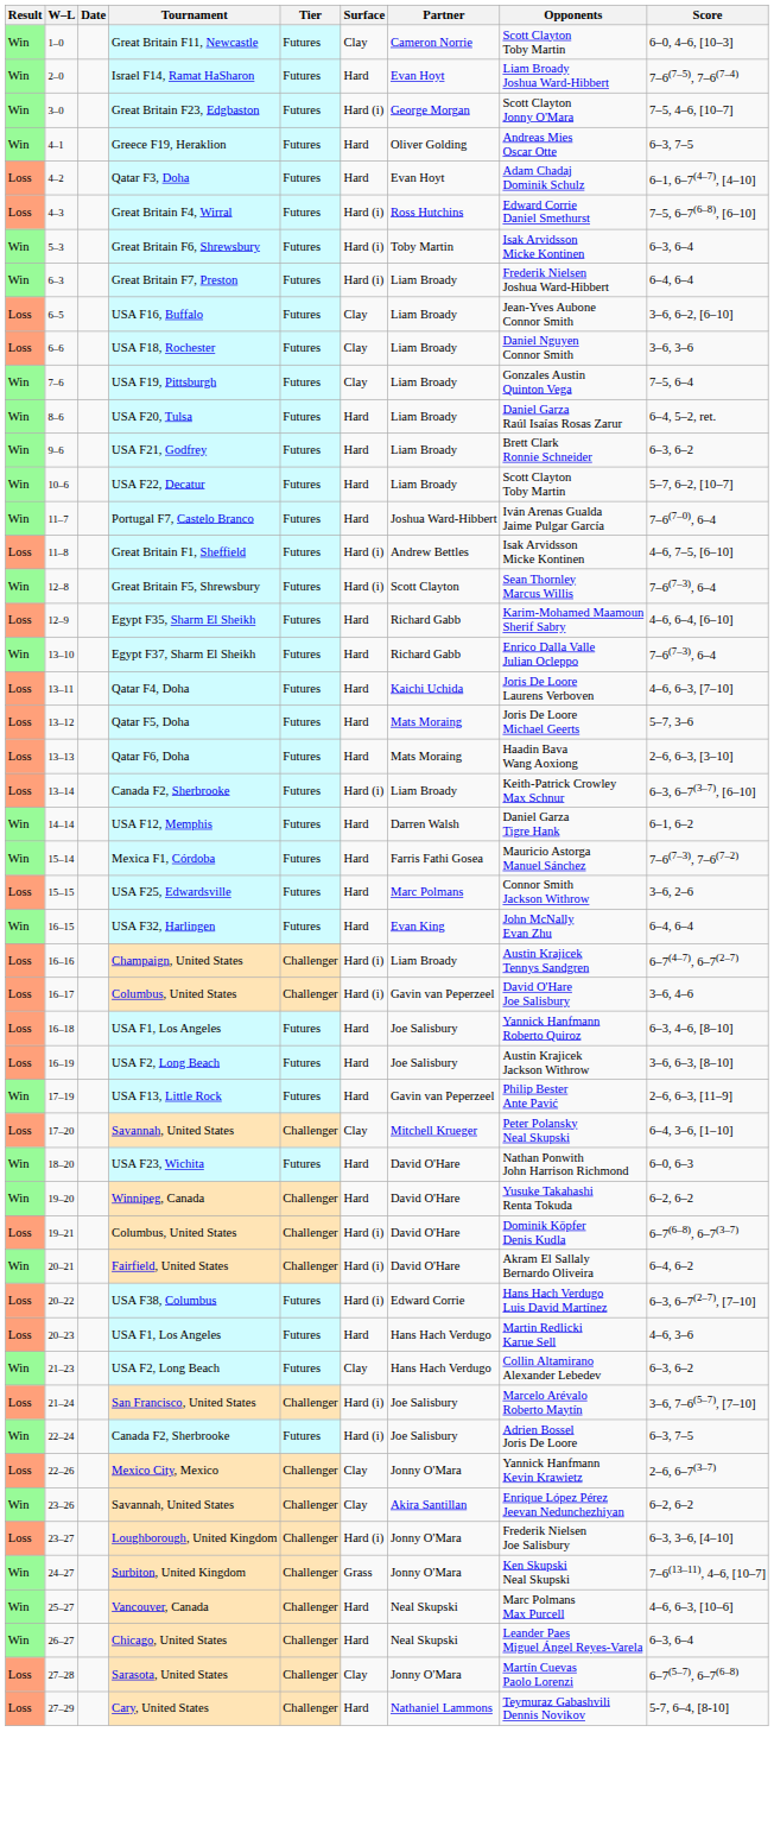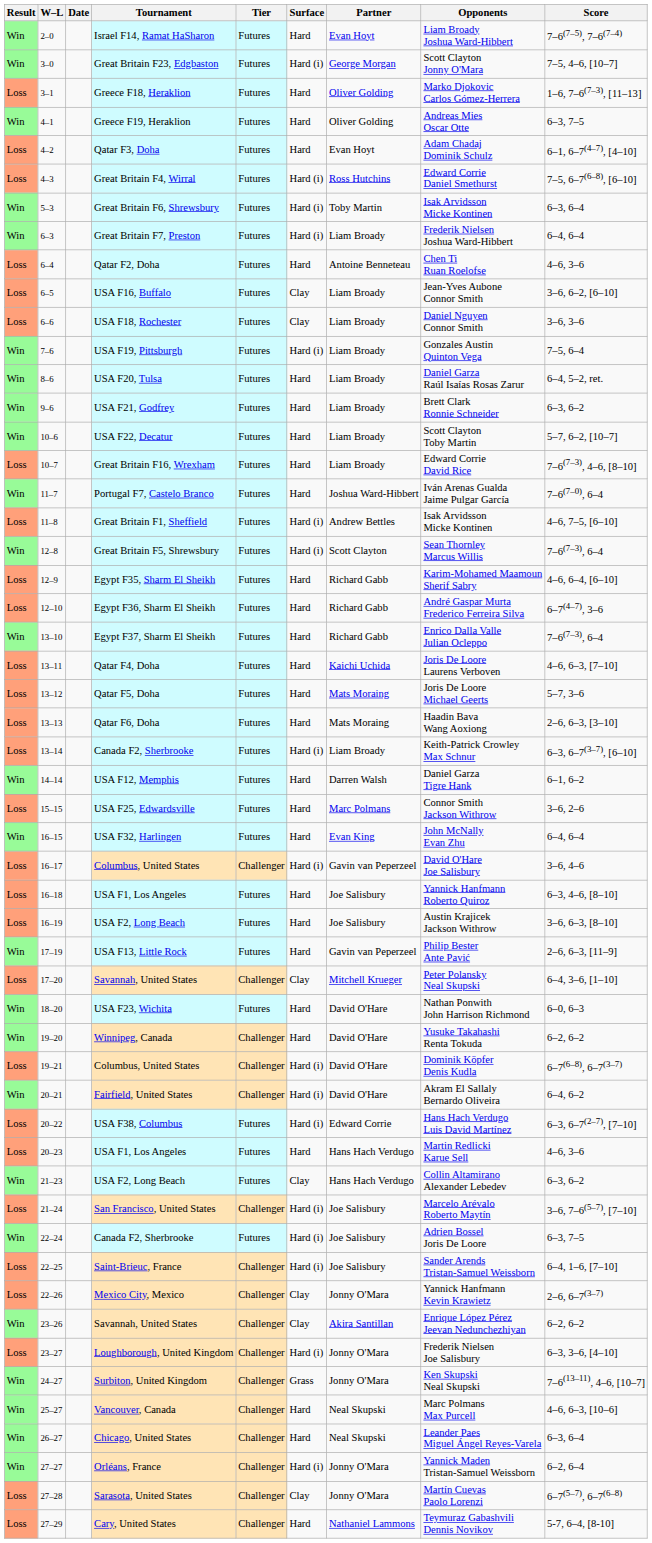 <table class="sortable wikitable">
 <tr>
 <th>Result</th>
 <th class="unsortable">W–L</th>
 <th>Date</th>
 <th>Tournament</th>
 <th>Tier</th>
 <th>Surface</th>
 <th>Partner</th>
 <th>Opponents</th>
 <th class="unsortable">Score</th>
-</tr>
-<tr>
-<td bgcolor=98FB98>Win</td>
-<td><small>1–0</small></td>
-<td></td>
-<td style="background:#cffcff;">Great Britain F11, <a href='#'>Newcastle</a></td>
-<td style="background:#cffcff;">Futures</td>
-<td>Clay</td>
-<td> <a href='#'>Cameron Norrie</a></td>
-<td> <a href='#'>Scott Clayton</a><br> Toby Martin</td>
-<td>6–0, 4–6, [10–3]</td>
 </tr>
 <tr>
 <td bgcolor=98FB98>Win</td>
 <td><small>2–0</small></td>
 <td></td>
 <td style="background:#cffcff;">Israel F14, <a href='#'>Ramat HaSharon</a></td>
 <td style="background:#cffcff;">Futures</td>
 <td>Hard</td>
 <td> <a href='#'>Evan Hoyt</a></td>
 <td> <a href='#'>Liam Broady</a><br> <a href='#'>Joshua Ward-Hibbert</a></td>
 <td>7–6<sup>(7–5)</sup>, 7–6<sup>(7–4)</sup></td>
 </tr>
 <tr>
 <td bgcolor=98FB98>Win</td>
 <td><small>3–0</small></td>
 <td></td>
 <td style="background:#cffcff;">Great Britain F23, <a href='#'>Edgbaston</a></td>
 <td style="background:#cffcff;">Futures</td>
 <td>Hard (i)</td>
 <td> <a href='#'>George Morgan</a></td>
 <td> Scott Clayton<br> <a href='#'>Jonny O'Mara</a></td>
 <td>7–5, 4–6, [10–7]</td>
+</tr>
+<tr>
+<td bgcolor=FFA07A>Loss</td>
+<td><small>3–1</small></td>
+<td></td>
+<td style="background:#cffcff;">Greece F18, <a href='#'>Heraklion</a></td>
+<td style="background:#cffcff;">Futures</td>
+<td>Hard</td>
+<td> <a href='#'>Oliver Golding</a></td>
+<td> <a href='#'>Marko Djokovic</a><br> <a href='#'>Carlos Gómez-Herrera</a></td>
+<td>1–6, 7–6<sup>(7–3)</sup>, [11–13]</td>
 </tr>
 <tr>
 <td bgcolor=98FB98>Win</td>
 <td><small>4–1</small></td>
 <td></td>
 <td style="background:#cffcff;">Greece F19, Heraklion</td>
 <td style="background:#cffcff;">Futures</td>
 <td>Hard</td>
 <td> Oliver Golding</td>
 <td> <a href='#'>Andreas Mies</a><br> <a href='#'>Oscar Otte</a></td>
 <td>6–3, 7–5</td>
 </tr>
 <tr>
 <td bgcolor=FFA07A>Loss</td>
 <td><small>4–2</small></td>
 <td></td>
 <td style="background:#cffcff;">Qatar F3, <a href='#'>Doha</a></td>
 <td style="background:#cffcff;">Futures</td>
 <td>Hard</td>
 <td> Evan Hoyt</td>
 <td> <a href='#'>Adam Chadaj</a><br> <a href='#'>Dominik Schulz</a></td>
 <td>6–1, 6–7<sup>(4–7)</sup>, [4–10]</td>
 </tr>
 <tr>
 <td bgcolor=FFA07A>Loss</td>
 <td><small>4–3</small></td>
 <td></td>
 <td style="background:#cffcff;">Great Britain F4, <a href='#'>Wirral</a></td>
 <td style="background:#cffcff;">Futures</td>
 <td>Hard (i)</td>
 <td> <a href='#'>Ross Hutchins</a></td>
 <td> <a href='#'>Edward Corrie</a><br> <a href='#'>Daniel Smethurst</a></td>
 <td>7–5, 6–7<sup>(6–8)</sup>, [6–10]</td>
 </tr>
 <tr>
 <td bgcolor=98FB98>Win</td>
 <td><small>5–3</small></td>
 <td></td>
 <td style="background:#cffcff;">Great Britain F6, <a href='#'>Shrewsbury</a></td>
 <td style="background:#cffcff;">Futures</td>
 <td>Hard (i)</td>
 <td> Toby Martin</td>
 <td> <a href='#'>Isak Arvidsson</a><br> <a href='#'>Micke Kontinen</a></td>
 <td>6–3, 6–4</td>
 </tr>
 <tr>
 <td bgcolor=98FB98>Win</td>
 <td><small>6–3</small></td>
 <td></td>
 <td style="background:#cffcff;">Great Britain F7, <a href='#'>Preston</a></td>
 <td style="background:#cffcff;">Futures</td>
 <td>Hard (i)</td>
 <td> Liam Broady</td>
 <td> <a href='#'>Frederik Nielsen</a><br> Joshua Ward-Hibbert</td>
 <td>6–4, 6–4</td>
 </tr>
 <tr>
 <td bgcolor=FFA07A>Loss</td>
+<td><small>6–4</small></td>
+<td></td>
+<td style="background:#cffcff;">Qatar F2, Doha</td>
+<td style="background:#cffcff;">Futures</td>
+<td>Hard</td>
+<td> Antoine Benneteau</td>
+<td> <a href='#'>Chen Ti</a><br> <a href='#'>Ruan Roelofse</a></td>
+<td>4–6, 3–6</td>
+</tr>
+<tr>
+<td bgcolor=FFA07A>Loss</td>
 <td><small>6–5</small></td>
 <td></td>
 <td style="background:#cffcff;">USA F16, <a href='#'>Buffalo</a></td>
 <td style="background:#cffcff;">Futures</td>
 <td>Clay</td>
 <td> Liam Broady</td>
 <td> Jean-Yves Aubone<br> Connor Smith</td>
 <td>3–6, 6–2, [6–10]</td>
 </tr>
 <tr>
 <td bgcolor=FFA07A>Loss</td>
 <td><small>6–6</small></td>
 <td></td>
 <td style="background:#cffcff;">USA F18, <a href='#'>Rochester</a></td>
 <td style="background:#cffcff;">Futures</td>
 <td>Clay</td>
 <td> Liam Broady</td>
 <td> <a href='#'>Daniel Nguyen</a><br> Connor Smith</td>
 <td>3–6, 3–6</td>
 </tr>
 <tr>
 <td bgcolor=98FB98>Win</td>
 <td><small>7–6</small></td>
 <td></td>
 <td style="background:#cffcff;">USA F19, <a href='#'>Pittsburgh</a></td>
 <td style="background:#cffcff;">Futures</td>
-<td>Clay</td>
+<td>Hard (i)</td>
 <td> Liam Broady</td>
 <td> Gonzales Austin<br> <a href='#'>Quinton Vega</a></td>
 <td>7–5, 6–4</td>
 </tr>
 <tr>
 <td bgcolor=98FB98>Win</td>
 <td><small>8–6</small></td>
 <td></td>
 <td style="background:#cffcff;">USA F20, <a href='#'>Tulsa</a></td>
 <td style="background:#cffcff;">Futures</td>
 <td>Hard</td>
 <td> Liam Broady</td>
 <td> <a href='#'>Daniel Garza</a><br> Raúl Isaías Rosas Zarur</td>
 <td>6–4, 5–2, ret.</td>
 </tr>
 <tr>
 <td bgcolor=98FB98>Win</td>
 <td><small>9–6</small></td>
 <td></td>
 <td style="background:#cffcff;">USA F21, <a href='#'>Godfrey</a></td>
 <td style="background:#cffcff;">Futures</td>
 <td>Hard</td>
 <td> Liam Broady</td>
 <td> Brett Clark<br> <a href='#'>Ronnie Schneider</a></td>
 <td>6–3, 6–2</td>
 </tr>
 <tr>
 <td bgcolor=98FB98>Win</td>
 <td><small>10–6</small></td>
 <td></td>
 <td style="background:#cffcff;">USA F22, <a href='#'>Decatur</a></td>
 <td style="background:#cffcff;">Futures</td>
 <td>Hard</td>
 <td> Liam Broady</td>
 <td> Scott Clayton<br> Toby Martin</td>
 <td>5–7, 6–2, [10–7]</td>
+</tr>
+<tr>
+<td bgcolor=FFA07A>Loss</td>
+<td><small>10–7</small></td>
+<td></td>
+<td style="background:#cffcff;">Great Britain F16, <a href='#'>Wrexham</a></td>
+<td style="background:#cffcff;">Futures</td>
+<td>Hard</td>
+<td> Liam Broady</td>
+<td> Edward Corrie<br> <a href='#'>David Rice</a></td>
+<td>7–6<sup>(7–3)</sup>, 4–6, [8–10]</td>
 </tr>
 <tr>
 <td bgcolor=98FB98>Win</td>
 <td><small>11–7</small></td>
 <td></td>
 <td style="background:#cffcff;">Portugal F7, <a href='#'>Castelo Branco</a></td>
 <td style="background:#cffcff;">Futures</td>
 <td>Hard</td>
 <td> Joshua Ward-Hibbert</td>
 <td> Iván Arenas Gualda<br> Jaime Pulgar García</td>
 <td>7–6<sup>(7–0)</sup>, 6–4</td>
 </tr>
 <tr>
 <td bgcolor=FFA07A>Loss</td>
 <td><small>11–8</small></td>
 <td></td>
 <td style="background:#cffcff;">Great Britain F1, <a href='#'>Sheffield</a></td>
 <td style="background:#cffcff;">Futures</td>
 <td>Hard (i)</td>
 <td> Andrew Bettles</td>
 <td> Isak Arvidsson<br> Micke Kontinen</td>
 <td>4–6, 7–5, [6–10]</td>
 </tr>
 <tr>
 <td bgcolor=98FB98>Win</td>
 <td><small>12–8</small></td>
 <td></td>
 <td style="background:#cffcff;">Great Britain F5, Shrewsbury</td>
 <td style="background:#cffcff;">Futures</td>
 <td>Hard (i)</td>
 <td> Scott Clayton</td>
 <td> <a href='#'>Sean Thornley</a> <br>  <a href='#'>Marcus Willis</a></td>
 <td>7–6<sup>(7–3)</sup>, 6–4</td>
 </tr>
 <tr>
 <td bgcolor=FFA07A>Loss</td>
 <td><small>12–9</small></td>
 <td></td>
 <td style="background:#cffcff;">Egypt F35, <a href='#'>Sharm El Sheikh</a></td>
 <td style="background:#cffcff;">Futures</td>
 <td>Hard</td>
 <td> Richard Gabb</td>
 <td> <a href='#'>Karim-Mohamed Maamoun</a><br> <a href='#'>Sherif Sabry</a></td>
 <td>4–6, 6–4, [6–10]</td>
+</tr>
+<tr>
+<td bgcolor=FFA07A>Loss</td>
+<td><small>12–10</small></td>
+<td></td>
+<td style="background:#cffcff;">Egypt F36, Sharm El Sheikh</td>
+<td style="background:#cffcff;">Futures</td>
+<td>Hard</td>
+<td> Richard Gabb</td>
+<td> <a href='#'>André Gaspar Murta</a><br> <a href='#'>Frederico Ferreira Silva</a></td>
+<td>6–7<sup>(4–7)</sup>, 3–6</td>
 </tr>
 <tr>
 <td bgcolor=98FB98>Win</td>
 <td><small>13–10</small></td>
 <td></td>
 <td style="background:#cffcff;">Egypt F37, Sharm El Sheikh</td>
 <td style="background:#cffcff;">Futures</td>
 <td>Hard</td>
 <td> Richard Gabb</td>
 <td> <a href='#'>Enrico Dalla Valle</a><br> <a href='#'>Julian Ocleppo</a></td>
 <td>7–6<sup>(7–3)</sup>, 6–4</td>
 </tr>
 <tr>
 <td bgcolor=FFA07A>Loss</td>
 <td><small>13–11</small></td>
 <td></td>
 <td style="background:#cffcff;">Qatar F4, Doha</td>
 <td style="background:#cffcff;">Futures</td>
 <td>Hard</td>
 <td> <a href='#'>Kaichi Uchida</a></td>
 <td> <a href='#'>Joris De Loore</a><br> Laurens Verboven</td>
 <td>4–6, 6–3, [7–10]</td>
 </tr>
 <tr>
 <td bgcolor=FFA07A>Loss</td>
 <td><small>13–12</small></td>
 <td></td>
 <td style="background:#cffcff;">Qatar F5, Doha</td>
 <td style="background:#cffcff;">Futures</td>
 <td>Hard</td>
 <td> <a href='#'>Mats Moraing</a></td>
 <td> Joris De Loore<br> <a href='#'>Michael Geerts</a></td>
 <td>5–7, 3–6</td>
 </tr>
 <tr>
 <td bgcolor=FFA07A>Loss</td>
 <td><small>13–13</small></td>
 <td></td>
 <td style="background:#cffcff;">Qatar F6, Doha</td>
 <td style="background:#cffcff;">Futures</td>
 <td>Hard</td>
 <td> Mats Moraing</td>
 <td> Haadin Bava<br> Wang Aoxiong</td>
 <td>2–6, 6–3, [3–10]</td>
 </tr>
 <tr>
 <td bgcolor=FFA07A>Loss</td>
 <td><small>13–14</small></td>
 <td></td>
 <td style="background:#cffcff;">Canada F2, <a href='#'>Sherbrooke</a></td>
 <td style="background:#cffcff;">Futures</td>
 <td>Hard (i)</td>
 <td> Liam Broady</td>
 <td> Keith-Patrick Crowley<br> <a href='#'>Max Schnur</a></td>
 <td>6–3, 6–7<sup>(3–7)</sup>, [6–10]</td>
 </tr>
 <tr>
 <td bgcolor=98FB98>Win</td>
 <td><small>14–14</small></td>
 <td></td>
 <td style="background:#cffcff;">USA F12, <a href='#'>Memphis</a></td>
 <td style="background:#cffcff;">Futures</td>
 <td>Hard</td>
 <td> Darren Walsh</td>
 <td> Daniel Garza<br> <a href='#'>Tigre Hank</a></td>
 <td>6–1, 6–2</td>
 </tr>
 <tr>
-<td bgcolor=98FB98>Win</td>
-<td><small>15–14</small></td>
-<td></td>
-<td style="background:#cffcff;">Mexica F1, <a href='#'>Córdoba</a></td>
-<td style="background:#cffcff;">Futures</td>
-<td>Hard</td>
-<td> Farris Fathi Gosea</td>
-<td> Mauricio Astorga<br> <a href='#'>Manuel Sánchez</a></td>
-<td>7–6<sup>(7–3)</sup>, 7–6<sup>(7–2)</sup></td>
-</tr>
-<tr>
 <td bgcolor=FFA07A>Loss</td>
 <td><small>15–15</small></td>
 <td></td>
 <td style="background:#cffcff;">USA F25, <a href='#'>Edwardsville</a></td>
 <td style="background:#cffcff;">Futures</td>
 <td>Hard</td>
 <td> <a href='#'>Marc Polmans</a></td>
 <td> Connor Smith<br> <a href='#'>Jackson Withrow</a></td>
 <td>3–6, 2–6</td>
 </tr>
 <tr>
 <td bgcolor=98FB98>Win</td>
 <td><small>16–15</small></td>
 <td></td>
 <td style="background:#cffcff;">USA F32, <a href='#'>Harlingen</a></td>
 <td style="background:#cffcff;">Futures</td>
 <td>Hard</td>
 <td> <a href='#'>Evan King</a></td>
 <td> <a href='#'>John McNally</a> <br>  <a href='#'>Evan Zhu</a></td>
 <td>6–4, 6–4</td>
-</tr>
-<tr>
-<td bgcolor=FFA07A>Loss</td>
-<td><small>16–16</small></td>
-<td><a href='#'></a></td>
-<td style="background:moccasin;"><a href='#'>Champaign</a>, United States</td>
-<td style="background:moccasin;">Challenger</td>
-<td>Hard (i)</td>
-<td> Liam Broady</td>
-<td> <a href='#'>Austin Krajicek</a><br> <a href='#'>Tennys Sandgren</a></td>
-<td>6–7<sup>(4–7)</sup>, 6–7<sup>(2–7)</sup></td>
 </tr>
 <tr>
 <td bgcolor=FFA07A>Loss</td>
 <td><small>16–17</small></td>
 <td><a href='#'></a></td>
 <td style="background:moccasin;"><a href='#'>Columbus</a>, United States</td>
 <td style="background:moccasin;">Challenger</td>
 <td>Hard (i)</td>
 <td> Gavin van Peperzeel</td>
 <td> <a href='#'>David O'Hare</a><br> <a href='#'>Joe Salisbury</a></td>
 <td>3–6, 4–6</td>
 </tr>
 <tr>
 <td bgcolor=FFA07A>Loss</td>
 <td><small>16–18</small></td>
 <td></td>
 <td style="background:#cffcff;">USA F1, Los Angeles</td>
 <td style="background:#cffcff;">Futures</td>
 <td>Hard</td>
 <td> Joe Salisbury</td>
 <td> <a href='#'>Yannick Hanfmann</a><br> <a href='#'>Roberto Quiroz</a></td>
 <td>6–3, 4–6, [8–10]</td>
 </tr>
 <tr>
 <td bgcolor=FFA07A>Loss</td>
 <td><small>16–19</small></td>
 <td></td>
 <td style="background:#cffcff;">USA F2, <a href='#'>Long Beach</a></td>
 <td style="background:#cffcff;">Futures</td>
 <td>Hard</td>
 <td> Joe Salisbury</td>
 <td> Austin Krajicek<br> Jackson Withrow</td>
 <td>3–6, 6–3, [8–10]</td>
 </tr>
 <tr>
 <td bgcolor=98FB98>Win</td>
 <td><small>17–19</small></td>
 <td></td>
 <td style="background:#cffcff;">USA F13, <a href='#'>Little Rock</a></td>
 <td style="background:#cffcff;">Futures</td>
 <td>Hard</td>
 <td> Gavin van Peperzeel</td>
 <td> <a href='#'>Philip Bester</a><br> <a href='#'>Ante Pavić</a></td>
 <td>2–6, 6–3, [11–9]</td>
 </tr>
 <tr>
 <td bgcolor=FFA07A>Loss</td>
 <td><small>17–20</small></td>
 <td><a href='#'></a></td>
 <td style="background:moccasin;"><a href='#'>Savannah</a>, United States</td>
 <td style="background:moccasin;">Challenger</td>
 <td>Clay</td>
 <td> <a href='#'>Mitchell Krueger</a></td>
 <td> <a href='#'>Peter Polansky</a><br> <a href='#'>Neal Skupski</a></td>
 <td>6–4, 3–6, [1–10]</td>
 </tr>
 <tr>
 <td bgcolor=98FB98>Win</td>
 <td><small>18–20</small></td>
 <td></td>
 <td style="background:#cffcff;">USA F23, <a href='#'>Wichita</a></td>
 <td style="background:#cffcff;">Futures</td>
 <td>Hard</td>
 <td> David O'Hare</td>
 <td> Nathan Ponwith<br> John Harrison Richmond</td>
 <td>6–0, 6–3</td>
 </tr>
 <tr>
 <td bgcolor=98FB98>Win</td>
 <td><small>19–20</small></td>
 <td><a href='#'></a></td>
 <td style="background:moccasin;"><a href='#'>Winnipeg</a>, Canada</td>
 <td style="background:moccasin;">Challenger</td>
 <td>Hard</td>
 <td> David O'Hare</td>
 <td> <a href='#'>Yusuke Takahashi</a><br> Renta Tokuda</td>
 <td>6–2, 6–2</td>
 </tr>
 <tr>
 <td bgcolor=FFA07A>Loss</td>
 <td><small>19–21</small></td>
 <td><a href='#'></a></td>
 <td style="background:moccasin;">Columbus, United States</td>
 <td style="background:moccasin;">Challenger</td>
 <td>Hard (i)</td>
 <td> David O'Hare</td>
 <td> <a href='#'>Dominik Köpfer</a><br> <a href='#'>Denis Kudla</a></td>
 <td>6–7<sup>(6–8)</sup>, 6–7<sup>(3–7)</sup></td>
 </tr>
 <tr>
 <td bgcolor=98FB98>Win</td>
 <td><small>20–21</small></td>
 <td><a href='#'></a></td>
 <td style="background:moccasin;"><a href='#'>Fairfield</a>, United States</td>
 <td style="background:moccasin;">Challenger</td>
 <td>Hard (i)</td>
 <td> David O'Hare</td>
 <td> Akram El Sallaly<br> Bernardo Oliveira</td>
 <td>6–4, 6–2</td>
 </tr>
 <tr>
 <td bgcolor=FFA07A>Loss</td>
 <td><small>20–22</small></td>
 <td></td>
 <td style="background:#cffcff;">USA F38, <a href='#'>Columbus</a></td>
 <td style="background:#cffcff;">Futures</td>
 <td>Hard (i)</td>
 <td> Edward Corrie</td>
 <td> <a href='#'>Hans Hach Verdugo</a><br> <a href='#'>Luis David Martínez</a></td>
 <td>6–3, 6–7<sup>(2–7)</sup>, [7–10]</td>
 </tr>
 <tr>
 <td bgcolor=FFA07A>Loss</td>
 <td><small>20–23</small></td>
 <td></td>
 <td style="background:#cffcff;">USA F1, Los Angeles</td>
 <td style="background:#cffcff;">Futures</td>
 <td>Hard</td>
 <td> Hans Hach Verdugo</td>
 <td> <a href='#'>Martin Redlicki</a><br> <a href='#'>Karue Sell</a></td>
 <td>4–6, 3–6</td>
 </tr>
 <tr>
 <td bgcolor=98FB98>Win</td>
 <td><small>21–23</small></td>
 <td></td>
 <td style="background:#cffcff;">USA F2, Long Beach</td>
 <td style="background:#cffcff;">Futures</td>
 <td>Clay</td>
 <td> Hans Hach Verdugo</td>
 <td> <a href='#'>Collin Altamirano</a><br> Alexander Lebedev</td>
 <td>6–3, 6–2</td>
 </tr>
 <tr>
 <td bgcolor=FFA07A>Loss</td>
 <td><small>21–24</small></td>
 <td><a href='#'></a></td>
 <td style="background:moccasin;"><a href='#'>San Francisco</a>, United States</td>
 <td style="background:moccasin;">Challenger</td>
 <td>Hard (i)</td>
 <td> Joe Salisbury</td>
 <td> <a href='#'>Marcelo Arévalo</a><br> <a href='#'>Roberto Maytín</a></td>
 <td>3–6, 7–6<sup>(5–7)</sup>, [7–10]</td>
 </tr>
 <tr>
 <td bgcolor=98FB98>Win</td>
 <td><small>22–24</small></td>
 <td></td>
 <td style="background:#cffcff;">Canada F2, Sherbrooke</td>
 <td style="background:#cffcff;">Futures</td>
 <td>Hard (i)</td>
 <td> Joe Salisbury</td>
 <td> <a href='#'>Adrien Bossel</a><br> Joris De Loore</td>
 <td>6–3, 7–5</td>
 </tr>
 <tr>
 <td bgcolor=FFA07A>Loss</td>
+<td><small>22–25</small></td>
+<td><a href='#'></a></td>
+<td style="background:moccasin;"><a href='#'>Saint-Brieuc</a>, France</td>
+<td style="background:moccasin;">Challenger</td>
+<td>Hard (i)</td>
+<td> Joe Salisbury</td>
+<td> <a href='#'>Sander Arends</a><br> <a href='#'>Tristan-Samuel Weissborn</a></td>
+<td>6–4, 1–6, [7–10]</td>
+</tr>
+<tr>
+<td bgcolor=FFA07A>Loss</td>
 <td><small>22–26</small></td>
 <td><a href='#'></a></td>
 <td style="background:moccasin;"><a href='#'>Mexico City</a>, Mexico</td>
 <td style="background:moccasin;">Challenger</td>
 <td>Clay</td>
 <td> Jonny O'Mara</td>
 <td> Yannick Hanfmann<br> <a href='#'>Kevin Krawietz</a></td>
 <td>2–6, 6–7<sup>(3–7)</sup></td>
 </tr>
 <tr>
 <td bgcolor=98FB98>Win</td>
 <td><small>23–26</small></td>
 <td><a href='#'></a></td>
 <td style="background:moccasin;">Savannah, United States</td>
 <td style="background:moccasin;">Challenger</td>
 <td>Clay</td>
 <td> <a href='#'>Akira Santillan</a></td>
 <td> <a href='#'>Enrique López Pérez</a><br> <a href='#'>Jeevan Nedunchezhiyan</a></td>
 <td>6–2, 6–2</td>
 </tr>
 <tr>
 <td bgcolor=FFA07A>Loss</td>
 <td><small>23–27</small></td>
 <td><a href='#'></a></td>
 <td style="background:moccasin;"><a href='#'>Loughborough</a>, United Kingdom</td>
 <td style="background:moccasin;">Challenger</td>
 <td>Hard (i)</td>
 <td> Jonny O'Mara</td>
 <td> Frederik Nielsen<br> Joe Salisbury</td>
 <td>6–3, 3–6, [4–10]</td>
 </tr>
 <tr>
 <td bgcolor=98FB98>Win</td>
 <td><small>24–27</small></td>
 <td><a href='#'></a></td>
 <td style="background:moccasin;"><a href='#'>Surbiton</a>, United Kingdom</td>
 <td style="background:moccasin;">Challenger</td>
 <td>Grass</td>
 <td> Jonny O'Mara</td>
 <td> <a href='#'>Ken Skupski</a><br> Neal Skupski</td>
 <td>7–6<sup>(13–11)</sup>, 4–6, [10–7]</td>
 </tr>
 <tr>
 <td bgcolor=98FB98>Win</td>
 <td><small>25–27</small></td>
 <td><a href='#'></a></td>
 <td style="background:moccasin;"><a href='#'>Vancouver</a>, Canada</td>
 <td style="background:moccasin;">Challenger</td>
 <td>Hard</td>
 <td> Neal Skupski</td>
 <td> Marc Polmans<br> <a href='#'>Max Purcell</a></td>
 <td>4–6, 6–3, [10–6]</td>
 </tr>
 <tr>
 <td bgcolor=98FB98>Win</td>
 <td><small>26–27</small></td>
 <td><a href='#'></a></td>
 <td style="background:moccasin;"><a href='#'>Chicago</a>, United States</td>
 <td style="background:moccasin;">Challenger</td>
 <td>Hard</td>
 <td> Neal Skupski</td>
 <td> <a href='#'>Leander Paes</a><br> <a href='#'>Miguel Ángel Reyes-Varela</a></td>
 <td>6–3, 6–4</td>
 </tr>
 <tr>
+<td bgcolor=98FB98>Win</td>
+<td><small>27–27</small></td>
+<td><a href='#'></a></td>
+<td style="background:moccasin;"><a href='#'>Orléans</a>, France</td>
+<td style="background:moccasin;">Challenger</td>
+<td>Hard (i)</td>
+<td> Jonny O'Mara</td>
+<td> <a href='#'>Yannick Maden</a><br> Tristan-Samuel Weissborn</td>
+<td>6–2, 6–4</td>
+</tr>
+<tr>
 <td bgcolor=FFA07A>Loss</td>
 <td><small>27–28</small></td>
 <td><a href='#'></a></td>
 <td style="background:moccasin;"><a href='#'>Sarasota</a>, United States</td>
 <td style="background:moccasin;">Challenger</td>
 <td>Clay</td>
 <td> Jonny O'Mara</td>
 <td> <a href='#'>Martín Cuevas</a><br> <a href='#'>Paolo Lorenzi</a></td>
 <td>6–7<sup>(5–7)</sup>, 6–7<sup>(6–8)</sup></td>
 </tr>
 <tr>
 <td bgcolor=FFA07A>Loss</td>
 <td><small>27–29</small></td>
 <td><a href='#'></a></td>
 <td style="background:moccasin;"><a href='#'>Cary</a>, United States</td>
 <td style="background:moccasin;">Challenger</td>
 <td>Hard</td>
 <td> <a href='#'>Nathaniel Lammons</a></td>
 <td> <a href='#'>Teymuraz Gabashvili</a><br> <a href='#'>Dennis Novikov</a></td>
 <td>5-7, 6–4, [8-10]</td>
 </tr>
 </table>
